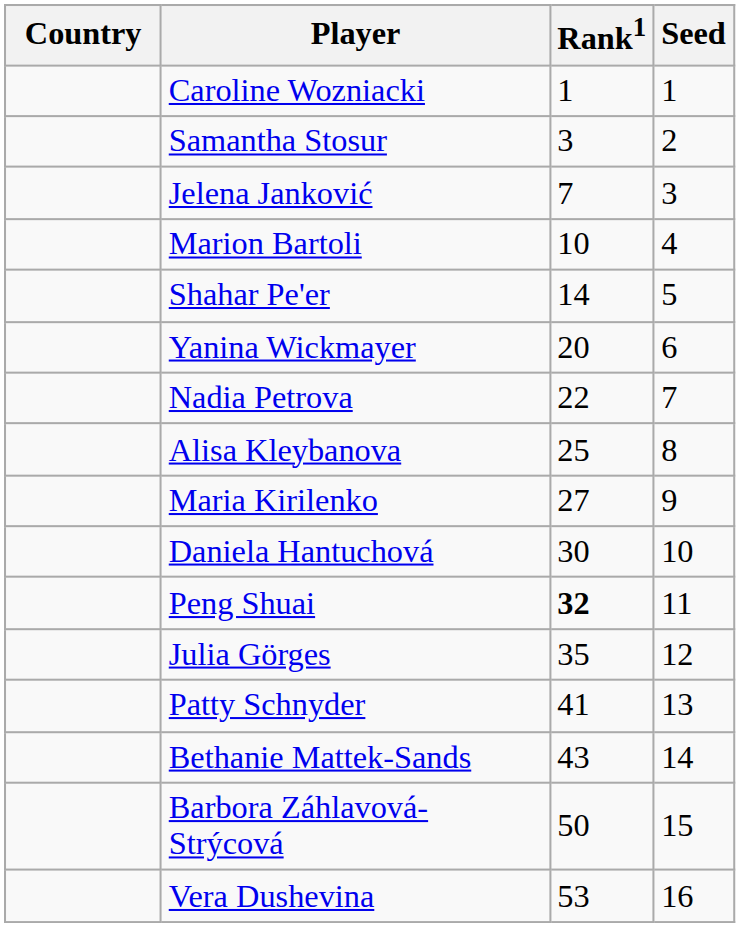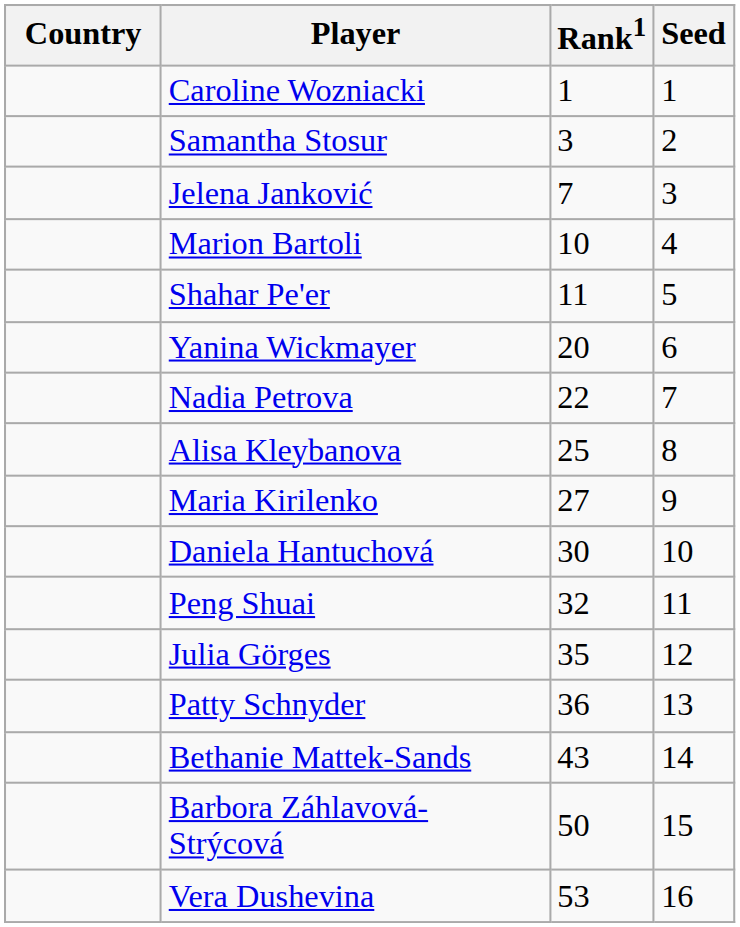 <table class="sortable wikitable">
 <tr>
 <th width="70">Country</th>
 <th width="185">Player</th>
 <th>Rank<sup>1</sup></th>
 <th>Seed</th>
 </tr>
 <tr>
 <td></td>
 <td><a href='#'>Caroline Wozniacki</a></td>
 <td>1</td>
 <td>1</td>
 </tr>
 <tr>
 <td></td>
 <td><a href='#'>Samantha Stosur</a></td>
 <td>3</td>
 <td>2</td>
 </tr>
 <tr>
 <td></td>
 <td><a href='#'>Jelena Janković</a></td>
 <td>7</td>
 <td>3</td>
 </tr>
 <tr>
 <td></td>
 <td><a href='#'>Marion Bartoli</a></td>
 <td>10</td>
 <td>4</td>
 </tr>
 <tr>
 <td></td>
 <td><a href='#'>Shahar Pe'er</a></td>
-<td>14</td>
+<td>11</td>
 <td>5</td>
 </tr>
 <tr>
 <td></td>
 <td><a href='#'>Yanina Wickmayer</a></td>
 <td>20</td>
 <td>6</td>
 </tr>
 <tr>
 <td></td>
 <td><a href='#'>Nadia Petrova</a></td>
 <td>22</td>
 <td>7</td>
 </tr>
 <tr>
 <td></td>
 <td><a href='#'>Alisa Kleybanova</a></td>
 <td>25</td>
 <td>8</td>
 </tr>
 <tr>
 <td></td>
 <td><a href='#'>Maria Kirilenko</a></td>
 <td>27</td>
 <td>9</td>
 </tr>
 <tr>
 <td></td>
 <td><a href='#'>Daniela Hantuchová</a></td>
 <td>30</td>
 <td>10</td>
 </tr>
 <tr>
 <td></td>
 <td><a href='#'>Peng Shuai</a></td>
-<td><strong>32</strong></td>
+<td>32</td>
 <td>11</td>
 </tr>
 <tr>
 <td></td>
 <td><a href='#'>Julia Görges</a></td>
 <td>35</td>
 <td>12</td>
 </tr>
 <tr>
 <td></td>
 <td><a href='#'>Patty Schnyder</a></td>
-<td>41</td>
+<td>36</td>
 <td>13</td>
 </tr>
 <tr>
 <td></td>
 <td><a href='#'>Bethanie Mattek-Sands</a></td>
 <td>43</td>
 <td>14</td>
 </tr>
 <tr>
 <td></td>
 <td><a href='#'>Barbora Záhlavová-Strýcová</a></td>
 <td>50</td>
 <td>15</td>
 </tr>
 <tr>
 <td></td>
 <td><a href='#'>Vera Dushevina</a></td>
 <td>53</td>
 <td>16<br></td>
 </tr>
 </table>
